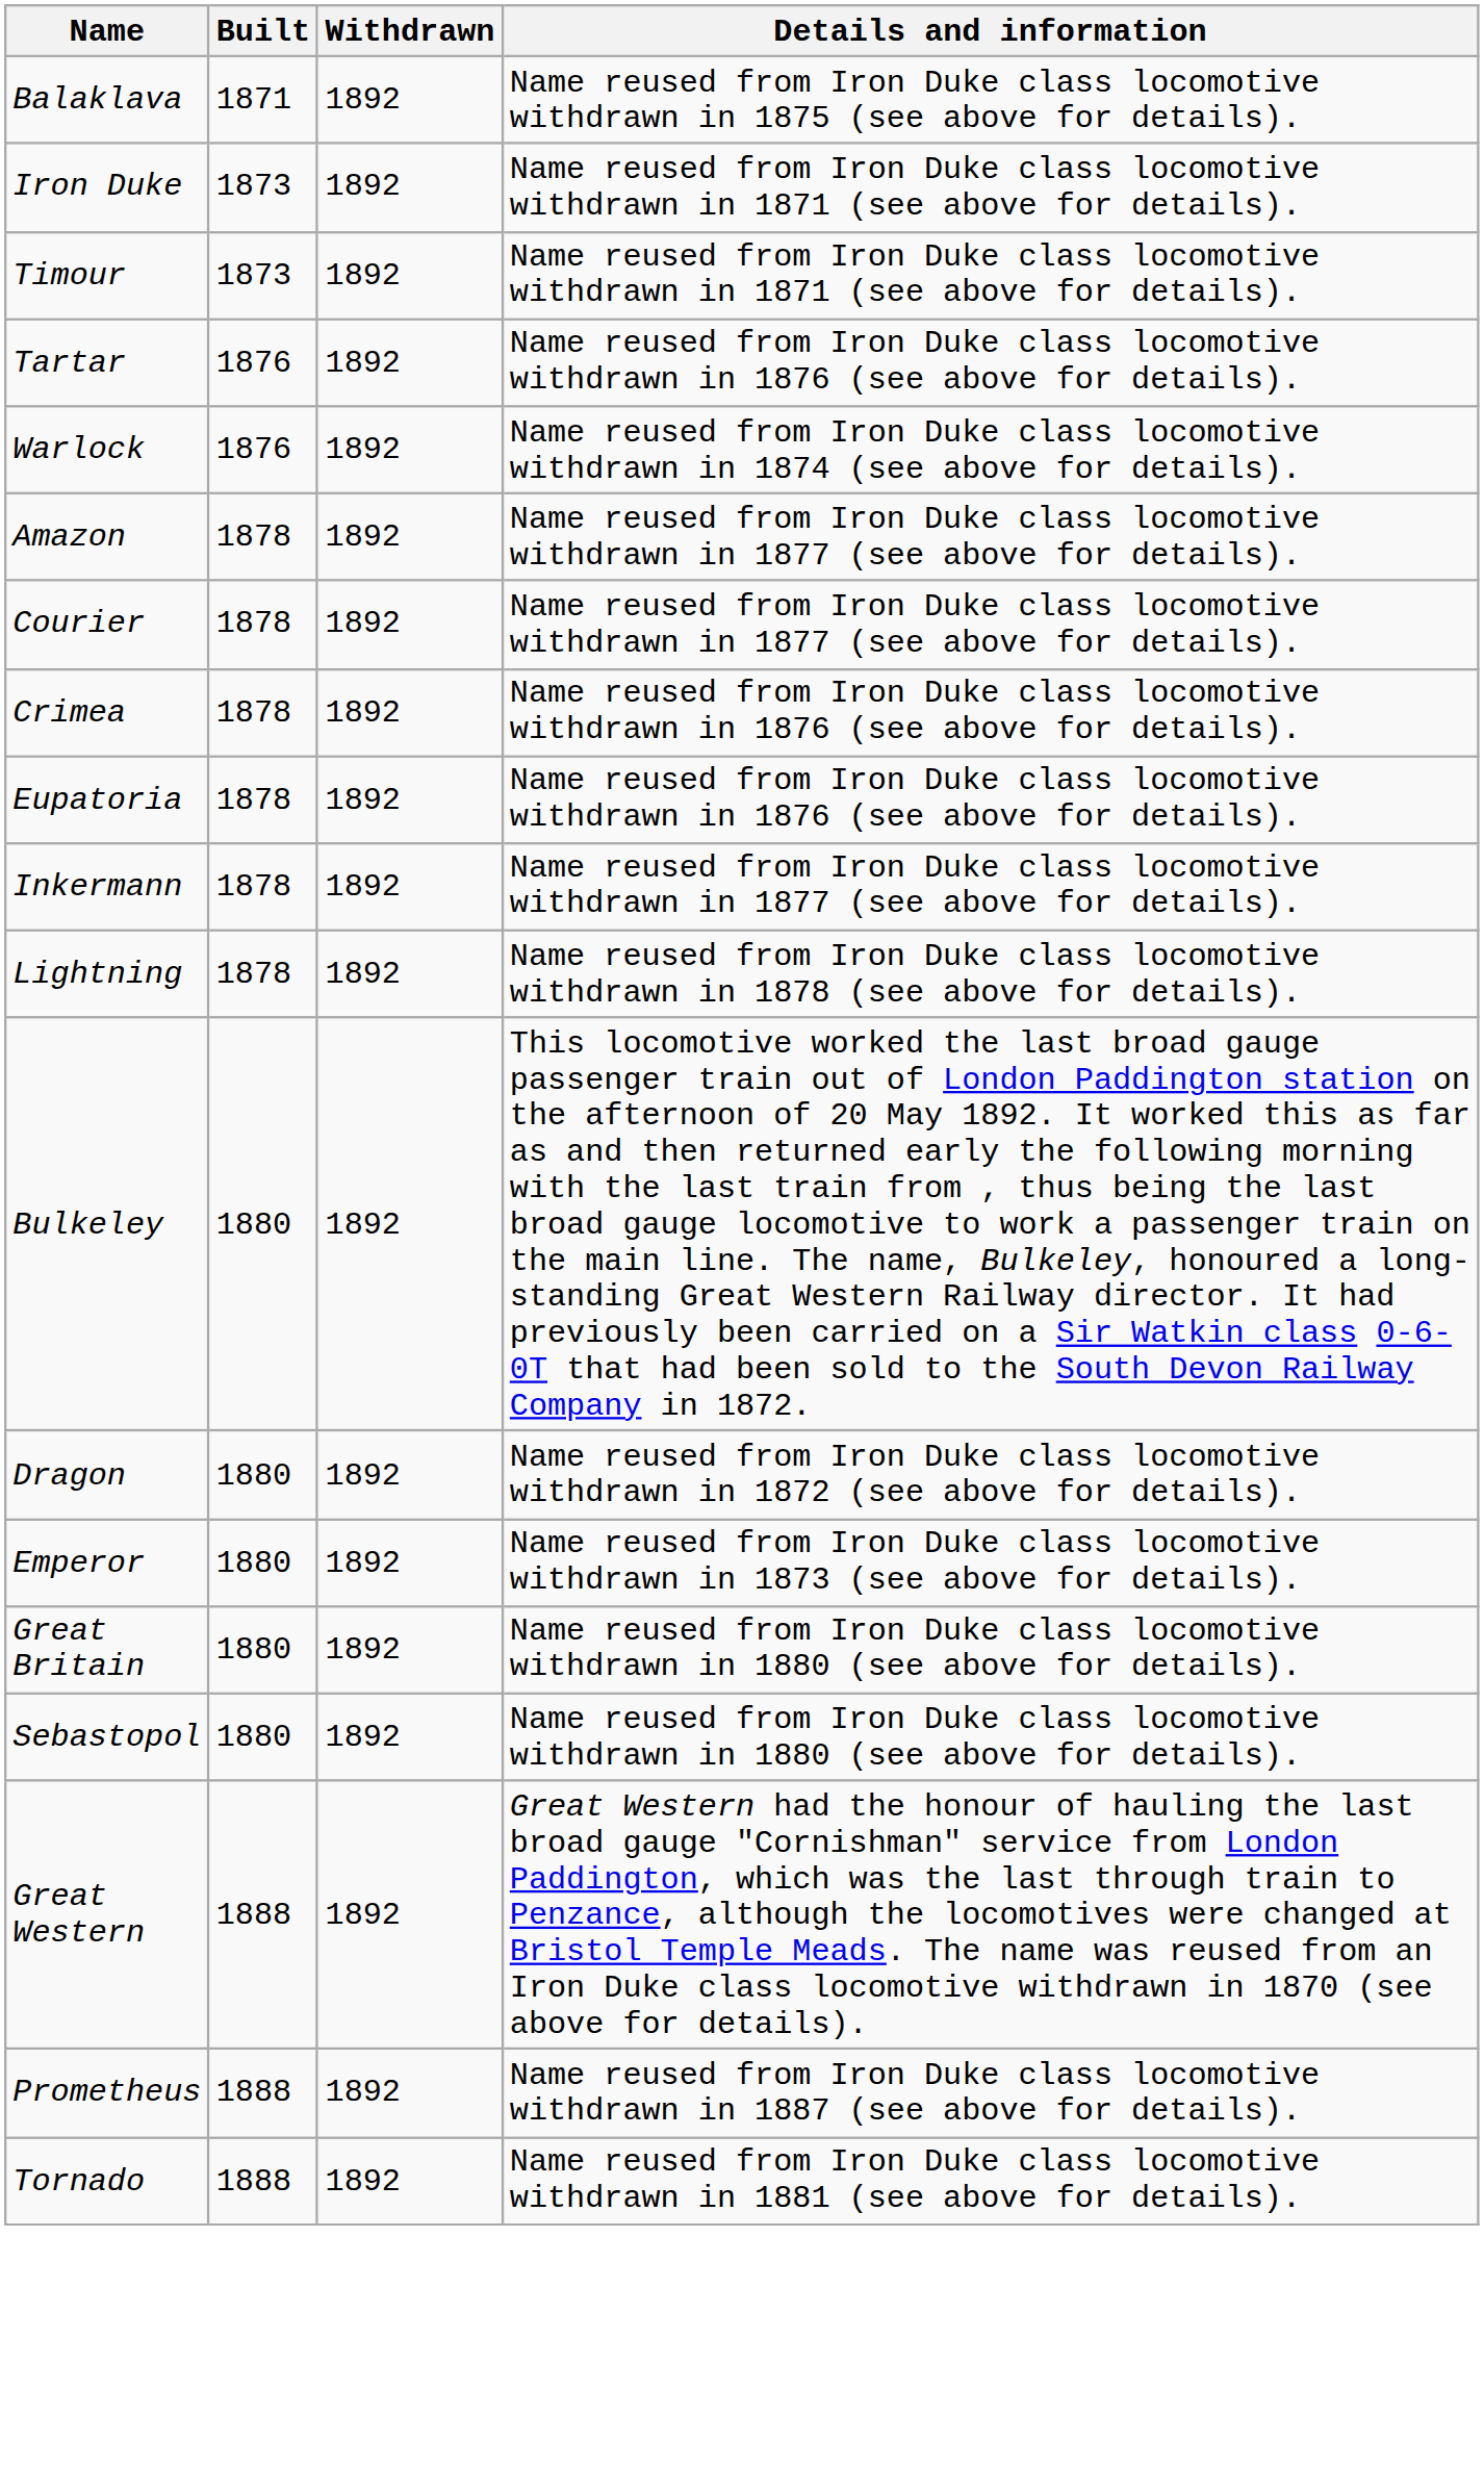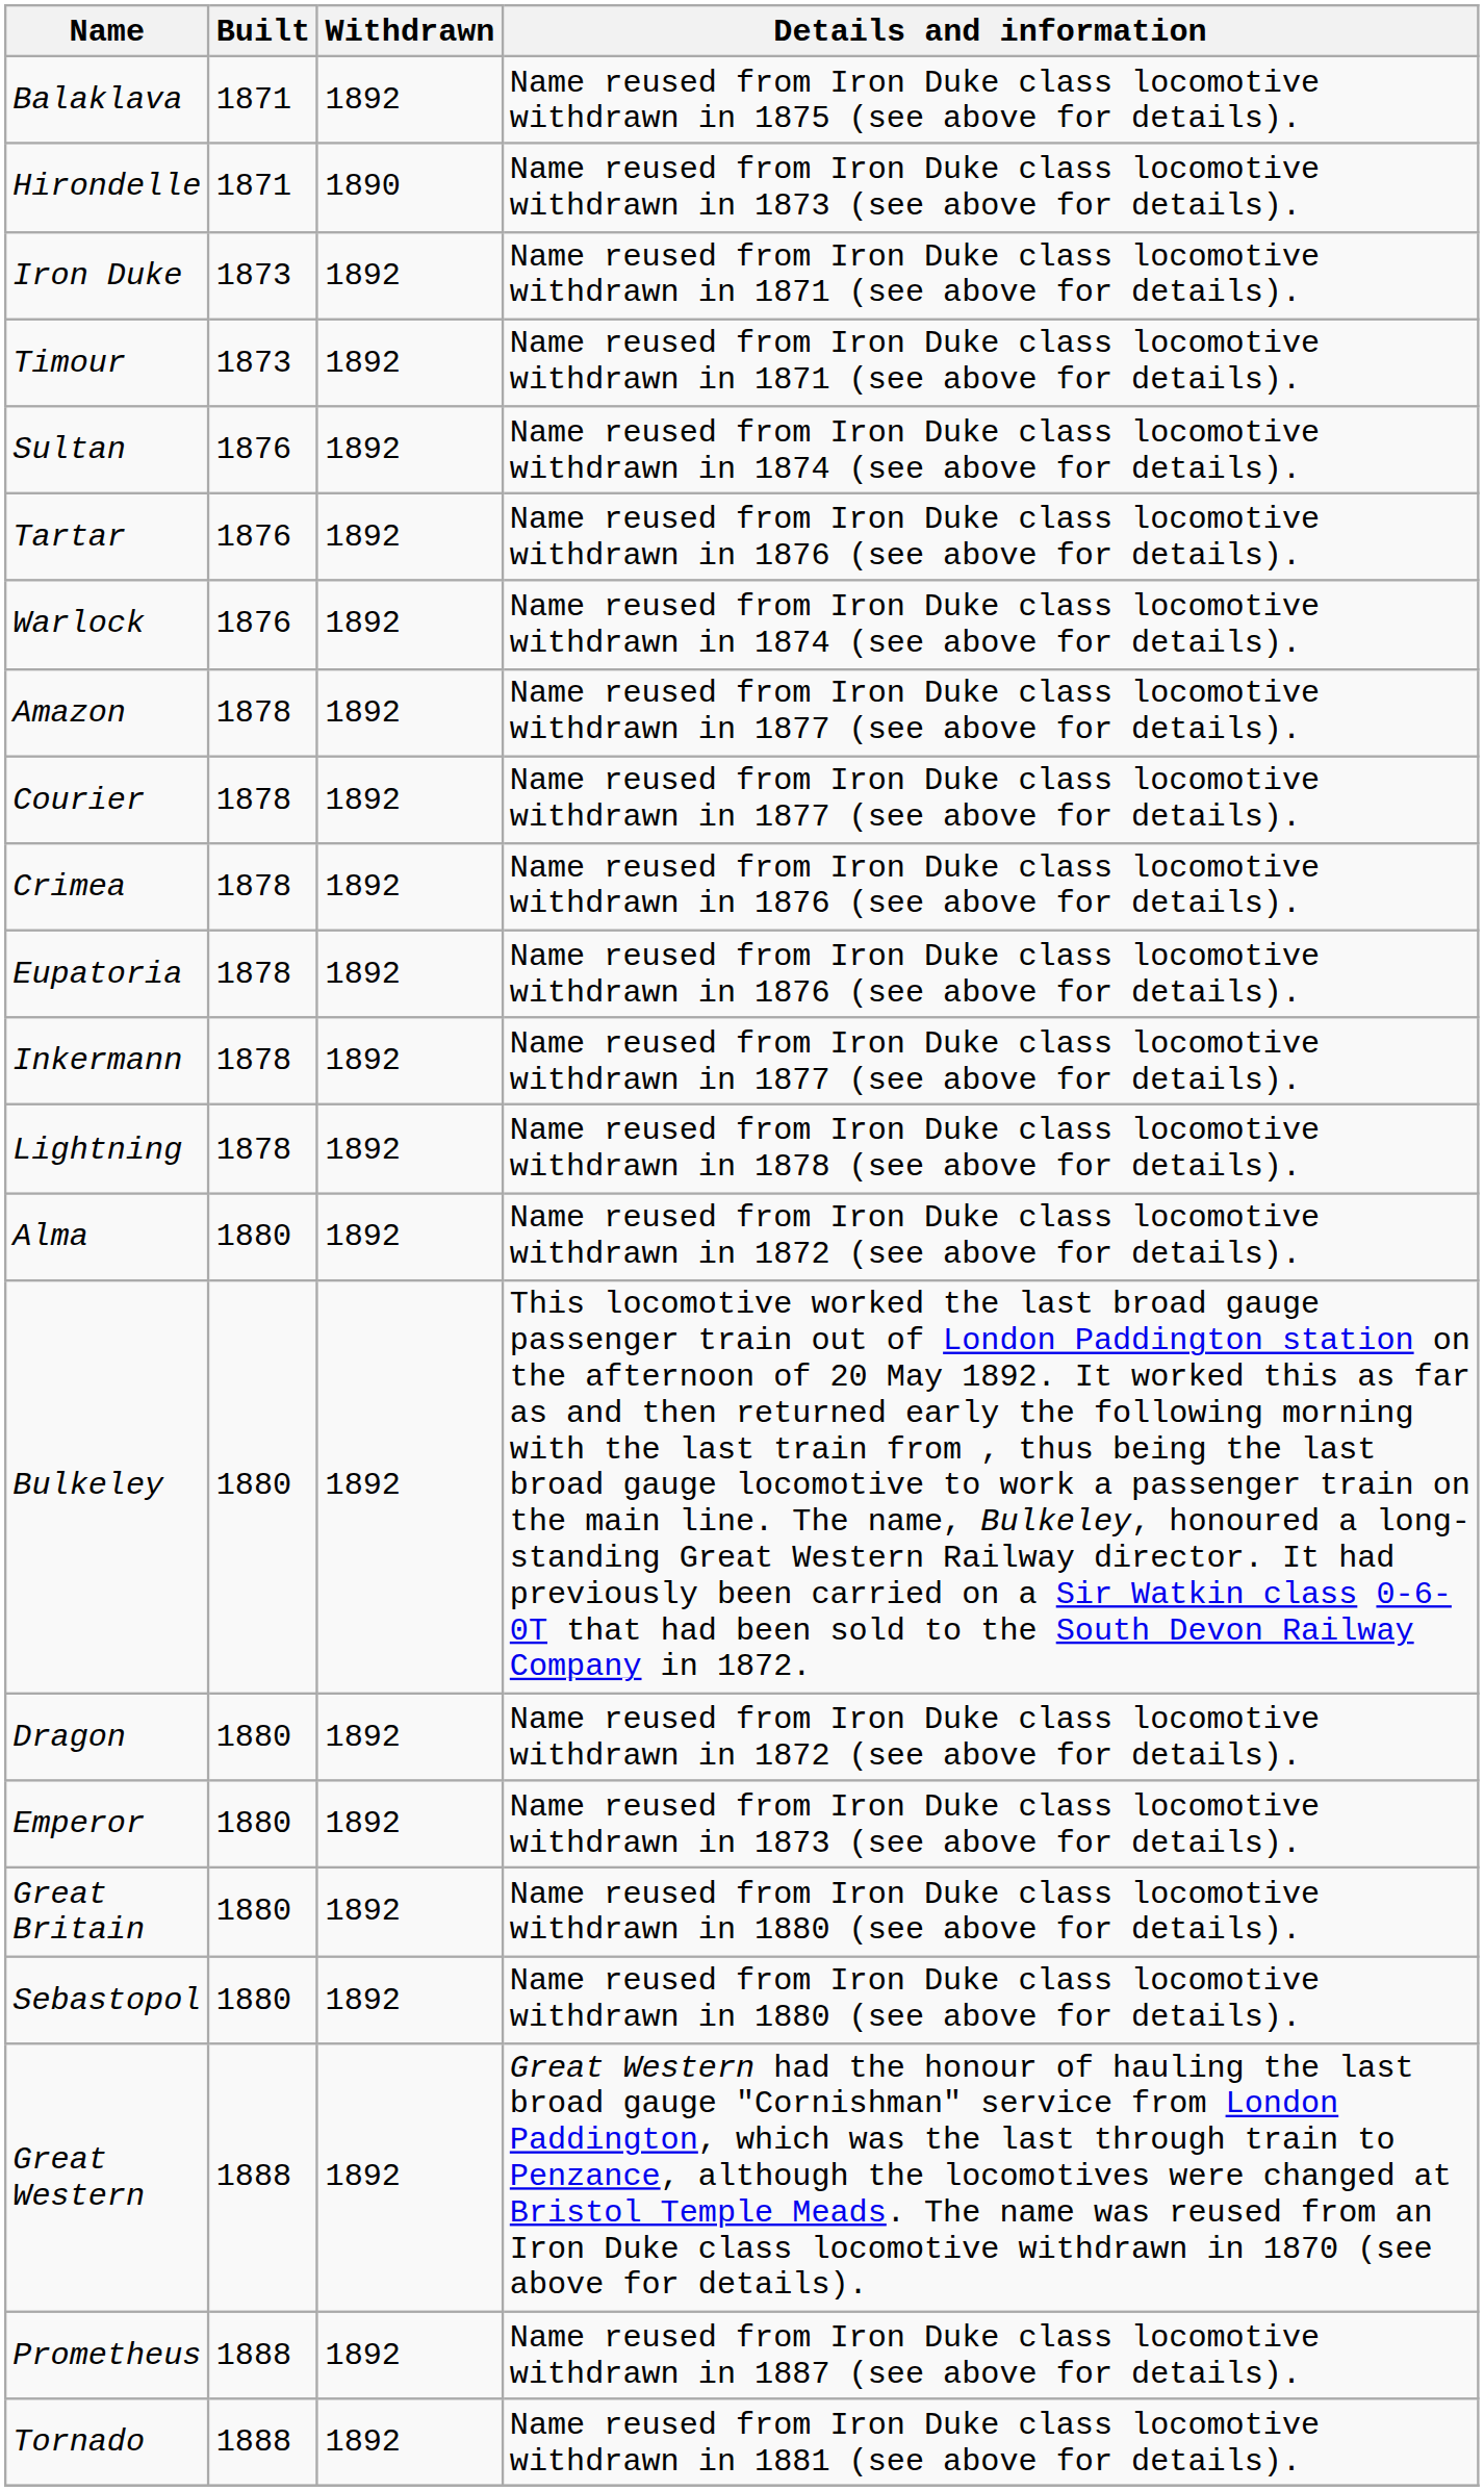 <table class="wikitable sortable">
 <tr>
 <th width=12%>Name</th>
 <th width=6%>Built</th>
 <th width=7%>Withdrawn</th>
 <th width=75% class="unsortable">Details and information</th>
 </tr>
 <tr>
 <td><em>Balaklava</em></td>
 <td>1871</td>
 <td>1892</td>
 <td>Name reused from Iron Duke class locomotive withdrawn in 1875 (see above for details).</td>
 </tr>
 <tr>
+<td><em>Hirondelle</em></td>
+<td>1871</td>
+<td>1890</td>
+<td>Name reused from Iron Duke class locomotive withdrawn in 1873 (see above for details).</td>
+</tr>
+<tr>
 <td><em>Iron Duke</em></td>
 <td>1873</td>
 <td>1892</td>
 <td>Name reused from Iron Duke class locomotive withdrawn in 1871 (see above for details).</td>
 </tr>
 <tr>
 <td><em>Timour</em></td>
 <td>1873</td>
 <td>1892</td>
 <td>Name reused from Iron Duke class locomotive withdrawn in 1871 (see above for details).</td>
+</tr>
+<tr>
+<td><em>Sultan</em></td>
+<td>1876</td>
+<td>1892</td>
+<td>Name reused from Iron Duke class locomotive withdrawn in 1874 (see above for details).</td>
 </tr>
 <tr>
 <td><em>Tartar</em></td>
 <td>1876</td>
 <td>1892</td>
 <td>Name reused from Iron Duke class locomotive withdrawn in 1876 (see above for details).</td>
 </tr>
 <tr>
 <td><em>Warlock</em></td>
 <td>1876</td>
 <td>1892</td>
 <td>Name reused from Iron Duke class locomotive withdrawn in 1874 (see above for details).</td>
 </tr>
 <tr>
 <td><em>Amazon</em></td>
 <td>1878</td>
 <td>1892</td>
 <td>Name reused from Iron Duke class locomotive withdrawn in 1877 (see above for details).</td>
 </tr>
 <tr>
 <td><em>Courier</em></td>
 <td>1878</td>
 <td>1892</td>
 <td>Name reused from Iron Duke class locomotive withdrawn in 1877 (see above for details).</td>
 </tr>
 <tr>
 <td><em>Crimea</em></td>
 <td>1878</td>
 <td>1892</td>
 <td>Name reused from Iron Duke class locomotive withdrawn in 1876 (see above for details).</td>
 </tr>
 <tr>
 <td><em>Eupatoria</em></td>
 <td>1878</td>
 <td>1892</td>
 <td>Name reused from Iron Duke class locomotive withdrawn in 1876 (see above for details).</td>
 </tr>
 <tr>
 <td><em>Inkermann</em></td>
 <td>1878</td>
 <td>1892</td>
 <td>Name reused from Iron Duke class locomotive withdrawn in 1877 (see above for details).</td>
 </tr>
 <tr>
 <td><em>Lightning</em></td>
 <td>1878</td>
 <td>1892</td>
 <td>Name reused from Iron Duke class locomotive withdrawn in 1878 (see above for details).</td>
+</tr>
+<tr>
+<td><em>Alma</em></td>
+<td>1880</td>
+<td>1892</td>
+<td>Name reused from Iron Duke class locomotive withdrawn in 1872 (see above for details).</td>
 </tr>
 <tr>
 <td><em>Bulkeley</em></td>
 <td>1880</td>
 <td>1892</td>
 <td>This locomotive worked the last broad gauge passenger train out of <a href='#'>London Paddington station</a> on the afternoon of 20 May 1892.  It worked this as far as  and then returned early the following morning with the last train from , thus being the last broad gauge locomotive to work a passenger train on the main line. The name, <em>Bulkeley</em>, honoured a long-standing Great Western Railway director. It had previously been carried on a <a href='#'>Sir Watkin class</a> <a href='#'>0-6-0T</a> that had been sold to the <a href='#'>South Devon Railway Company</a> in 1872.</td>
 </tr>
 <tr>
 <td><em>Dragon</em></td>
 <td>1880</td>
 <td>1892</td>
 <td>Name reused from Iron Duke class locomotive withdrawn in 1872 (see above for details).</td>
 </tr>
 <tr>
 <td><em>Emperor</em></td>
 <td>1880</td>
 <td>1892</td>
 <td>Name reused from Iron Duke class locomotive withdrawn in 1873 (see above for details).</td>
 </tr>
 <tr>
 <td><em>Great Britain</em></td>
 <td>1880</td>
 <td>1892</td>
 <td>Name reused from Iron Duke class locomotive withdrawn in 1880 (see above for details).</td>
 </tr>
 <tr>
 <td><em>Sebastopol</em></td>
 <td>1880</td>
 <td>1892</td>
 <td>Name reused from Iron Duke class locomotive withdrawn in 1880 (see above for details).</td>
 </tr>
 <tr>
 <td><em>Great Western</em></td>
 <td>1888</td>
 <td>1892</td>
 <td><em>Great Western</em> had the honour of hauling the last broad gauge "Cornishman" service from <a href='#'>London Paddington</a>, which was the last through train to <a href='#'>Penzance</a>, although the locomotives were changed at <a href='#'>Bristol Temple Meads</a>.  The name was reused from an Iron Duke class locomotive withdrawn in 1870 (see above for details).</td>
 </tr>
 <tr>
 <td><em>Prometheus</em></td>
 <td>1888</td>
 <td>1892</td>
 <td>Name reused from Iron Duke class locomotive withdrawn in 1887 (see above for details).</td>
 </tr>
 <tr>
 <td><em>Tornado</em></td>
 <td>1888</td>
 <td>1892</td>
 <td>Name reused from Iron Duke class locomotive withdrawn in 1881 (see above for details).</td>
 </tr>
 <tr>
 </tr>
 </table>
